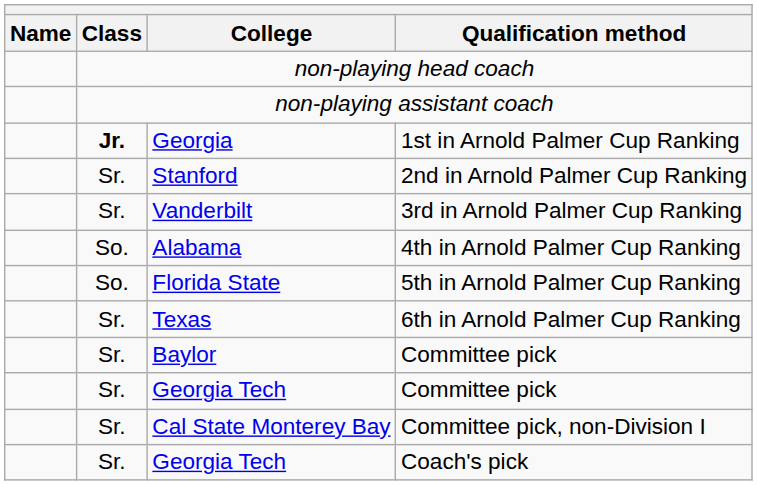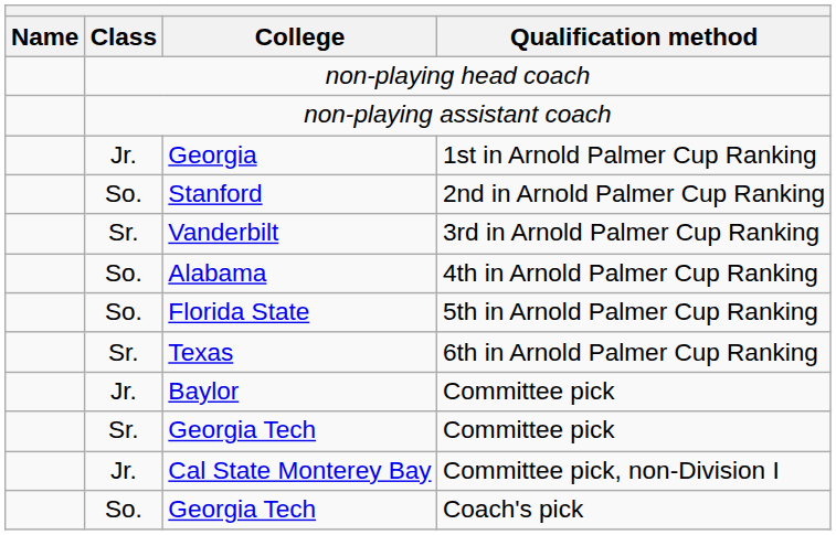 <table class="wikitable sortable">
 <tr>
 <th colspan=4></th>
 </tr>
 <tr>
 <th>Name</th>
 <th>Class</th>
 <th>College</th>
 <th>Qualification method</th>
 </tr>
 <tr>
 <td></td>
 <td colspan=3 align=center><em>non-playing head coach</em></td>
 </tr>
 <tr>
 <td></td>
 <td colspan=3 align=center><em>non-playing assistant coach</em></td>
 </tr>
 <tr>
 <td></td>
-<td align=center><strong>Jr.</strong></td>
+<td align=center>Jr.</td>
 <td><a href='#'>Georgia</a></td>
 <td>1st in Arnold Palmer Cup Ranking</td>
 </tr>
 <tr>
 <td></td>
-<td align=center>Sr.</td>
+<td align=center>So.</td>
 <td><a href='#'>Stanford</a></td>
 <td>2nd in Arnold Palmer Cup Ranking</td>
 </tr>
 <tr>
 <td></td>
 <td align=center>Sr.</td>
 <td><a href='#'>Vanderbilt</a></td>
 <td>3rd in Arnold Palmer Cup Ranking</td>
 </tr>
 <tr>
 <td></td>
 <td align=center>So.</td>
 <td><a href='#'>Alabama</a></td>
 <td>4th in Arnold Palmer Cup Ranking</td>
 </tr>
 <tr>
 <td></td>
 <td align=center>So.</td>
 <td><a href='#'>Florida State</a></td>
 <td>5th in Arnold Palmer Cup Ranking</td>
 </tr>
 <tr>
 <td></td>
 <td align=center>Sr.</td>
 <td><a href='#'>Texas</a></td>
 <td>6th in Arnold Palmer Cup Ranking</td>
 </tr>
 <tr>
 <td></td>
-<td align=center>Sr.</td>
+<td align=center>Jr.</td>
 <td><a href='#'>Baylor</a></td>
 <td>Committee pick</td>
 </tr>
 <tr>
 <td></td>
 <td align=center>Sr.</td>
 <td><a href='#'>Georgia Tech</a></td>
 <td>Committee pick</td>
 </tr>
 <tr>
 <td></td>
-<td align=center>Sr.</td>
+<td align=center>Jr.</td>
 <td><a href='#'>Cal State Monterey Bay</a></td>
 <td>Committee pick, non-Division I</td>
 </tr>
 <tr>
 <td></td>
-<td align=center>Sr.</td>
+<td align=center>So.</td>
 <td><a href='#'>Georgia Tech</a></td>
 <td>Coach's pick</td>
 </tr>
 </table>
